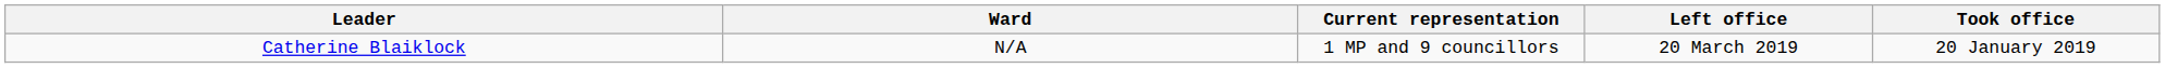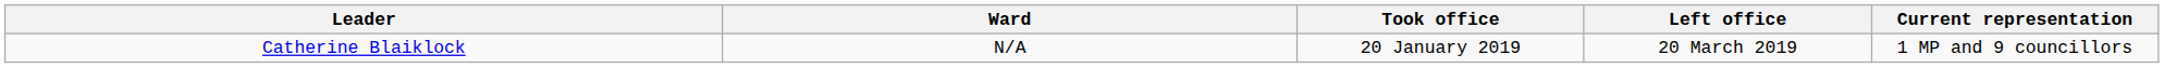 <table class="wikitable" style="text-align:center">
 <tr>
 <th style="width:25%;">Leader<br></th>
 <th style="width:20%;">Ward</th>
+<th style="width:10%;">Took office</th>
+<th style="width:10%;">Left office</th>
 <th style="width:10%;">Current representation</th>
-<th style="width:10%;">Left office</th>
-<th style="width:10%;">Took office</th>
 </tr>
 <tr>
 <td><a href='#'>Catherine Blaiklock</a><br></td>
 <td>N/A</td>
+<td>20 January 2019</td>
+<td>20 March 2019</td>
 <td>1 MP and 9 councillors</td>
-<td>20 March 2019</td>
-<td>20 January 2019</td>
 </tr>
 </table>
